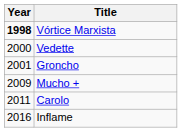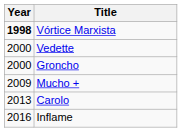 <table class="wikitable">
 <tr>
 <th>Year</th>
 <th width="200">Title</th>
 </tr>
 <tr>
 <td><strong>1998</strong></td>
 <td><a href='#'>Vórtice Marxista</a></td>
 </tr>
 <tr>
 <td>2000</td>
 <td><a href='#'>Vedette</a></td>
 </tr>
 <tr>
-<td>2001</td>
+<td>2000</td>
 <td><a href='#'>Groncho</a></td>
 </tr>
 <tr>
 <td>2009</td>
 <td><a href='#'>Mucho +</a></td>
 </tr>
 <tr>
-<td>2011</td>
+<td>2013</td>
 <td><a href='#'>Carolo</a></td>
 </tr>
 <tr>
 <td>2016</td>
 <td>Inflame</td>
 </tr>
 </table>
